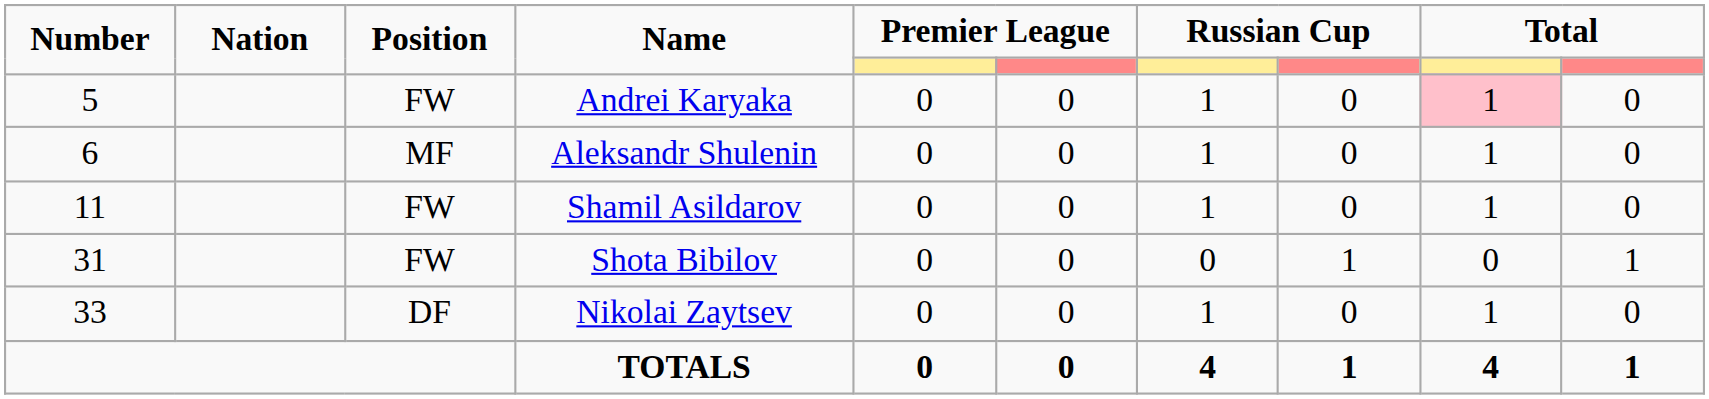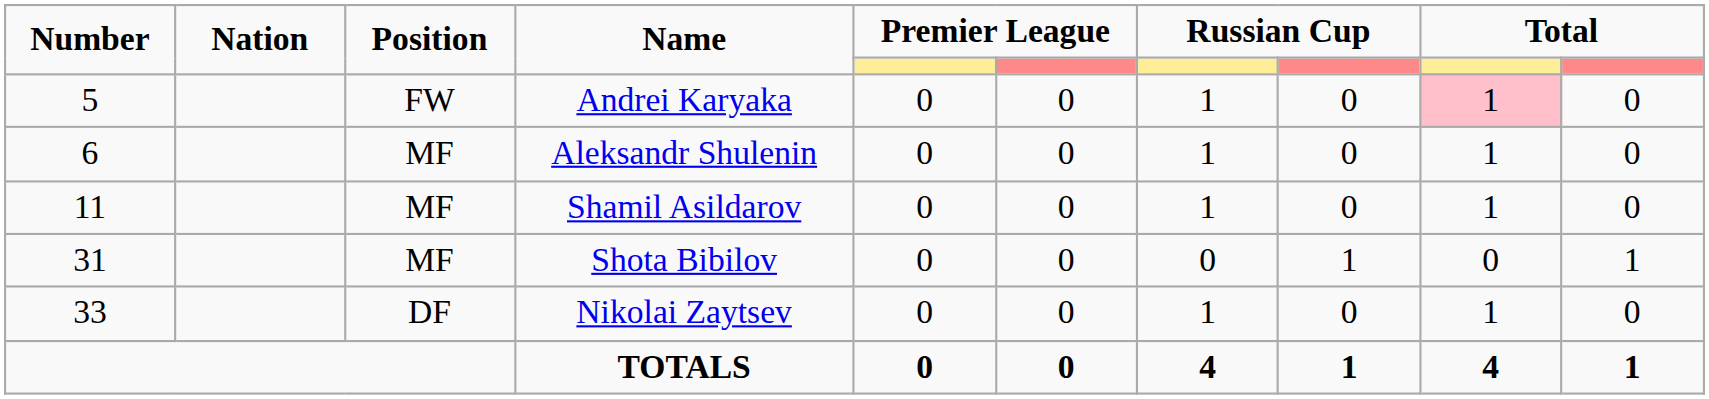 <table class="wikitable" style="font-size: 100%; text-align: center;">
 <tr>
 <td rowspan="2" width="10%" align="center"><strong>Number</strong></td>
 <td rowspan="2" width="10%" align="center"><strong>Nation</strong></td>
 <td rowspan="2" width="10%" align="center"><strong>Position</strong></td>
 <td rowspan="2" width="20%" align="center"><strong>Name</strong></td>
 <td colspan="2" align="center"><strong>Premier League</strong></td>
 <td colspan="2" align="center"><strong>Russian Cup</strong></td>
 <td colspan="2" align="center"><strong>Total</strong></td>
 </tr>
 <tr>
 <th width=60 style="background: #FFEE99"></th>
 <th width=60 style="background: #FF8888"></th>
 <th width=60 style="background: #FFEE99"></th>
 <th width=60 style="background: #FF8888"></th>
 <th width=60 style="background: #FFEE99"></th>
 <th width=60 style="background: #FF8888"></th>
 </tr>
 <tr>
 <td>5</td>
 <td></td>
 <td>FW</td>
 <td><a href='#'>Andrei Karyaka</a></td>
 <td>0</td>
 <td>0</td>
 <td>1</td>
 <td>0</td>
 <td style="background: pink;">1</td>
 <td>0</td>
 </tr>
 <tr>
 <td>6</td>
 <td></td>
 <td>MF</td>
 <td><a href='#'>Aleksandr Shulenin</a></td>
 <td>0</td>
 <td>0</td>
 <td>1</td>
 <td>0</td>
 <td>1</td>
 <td>0</td>
 </tr>
 <tr>
 <td>11</td>
 <td></td>
-<td>FW</td>
+<td>MF</td>
 <td><a href='#'>Shamil Asildarov</a></td>
 <td>0</td>
 <td>0</td>
 <td>1</td>
 <td>0</td>
 <td>1</td>
 <td>0</td>
 </tr>
 <tr>
 <td>31</td>
 <td></td>
-<td>FW</td>
+<td>MF</td>
 <td><a href='#'>Shota Bibilov</a></td>
 <td>0</td>
 <td>0</td>
 <td>0</td>
 <td>1</td>
 <td>0</td>
 <td>1</td>
 </tr>
 <tr>
 <td>33</td>
 <td></td>
 <td>DF</td>
 <td><a href='#'>Nikolai Zaytsev</a></td>
 <td>0</td>
 <td>0</td>
 <td>1</td>
 <td>0</td>
 <td>1</td>
 <td>0</td>
 </tr>
 <tr>
 <td colspan="3"></td>
 <td><strong>TOTALS</strong></td>
 <td><strong>0</strong></td>
 <td><strong>0</strong></td>
 <td><strong>4</strong></td>
 <td><strong>1</strong></td>
 <td><strong>4</strong></td>
 <td><strong>1</strong></td>
 </tr>
 </table>
